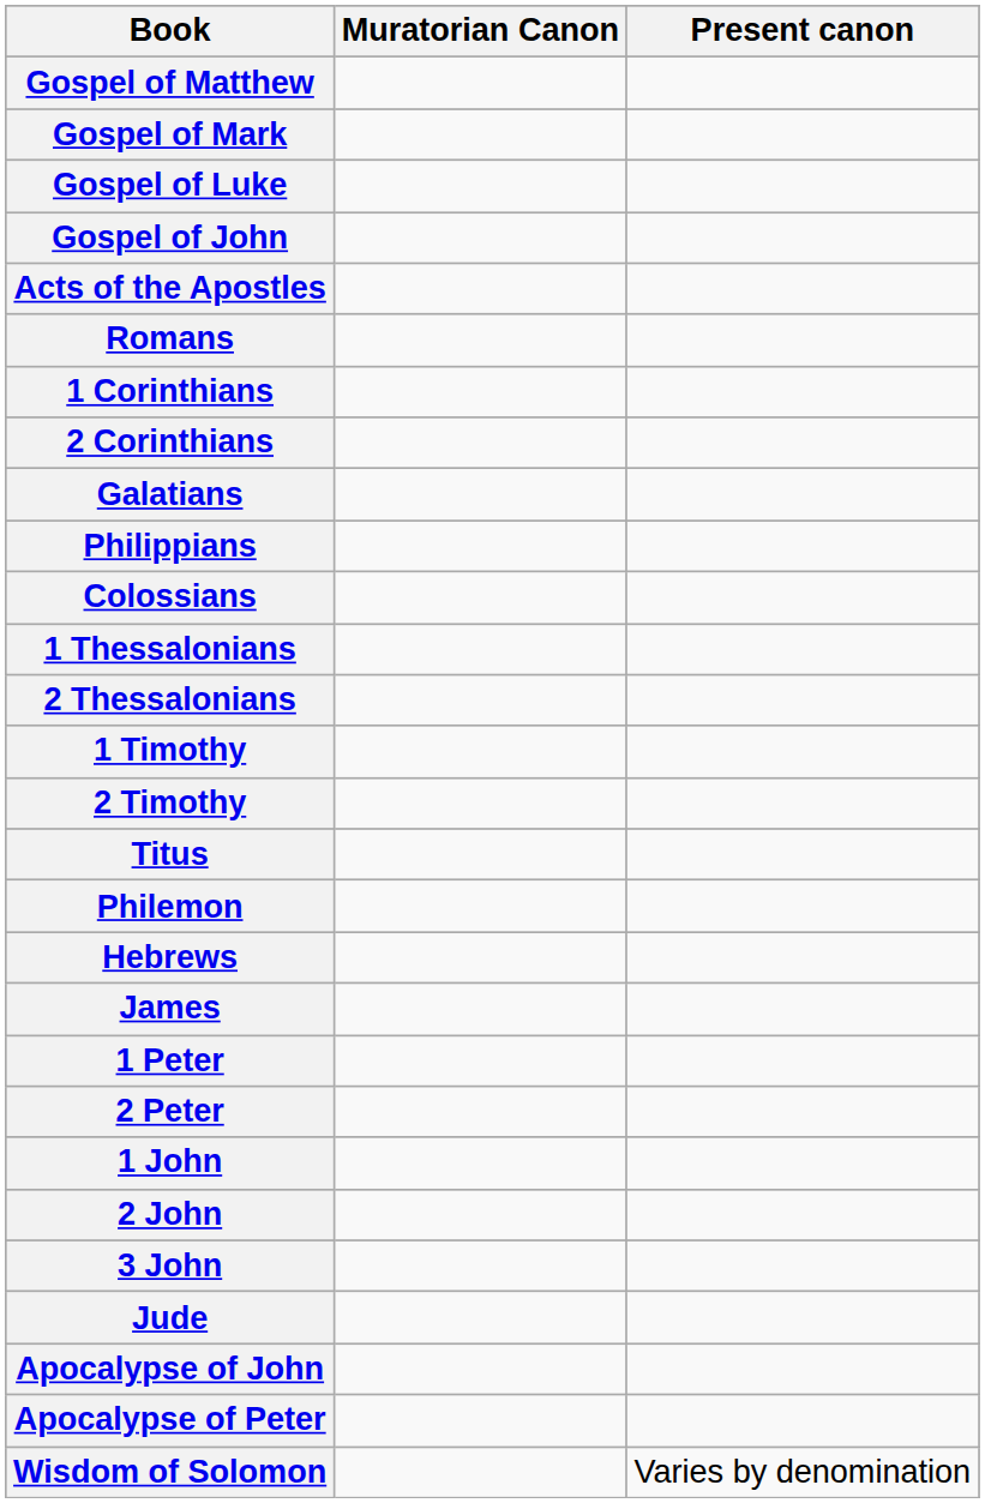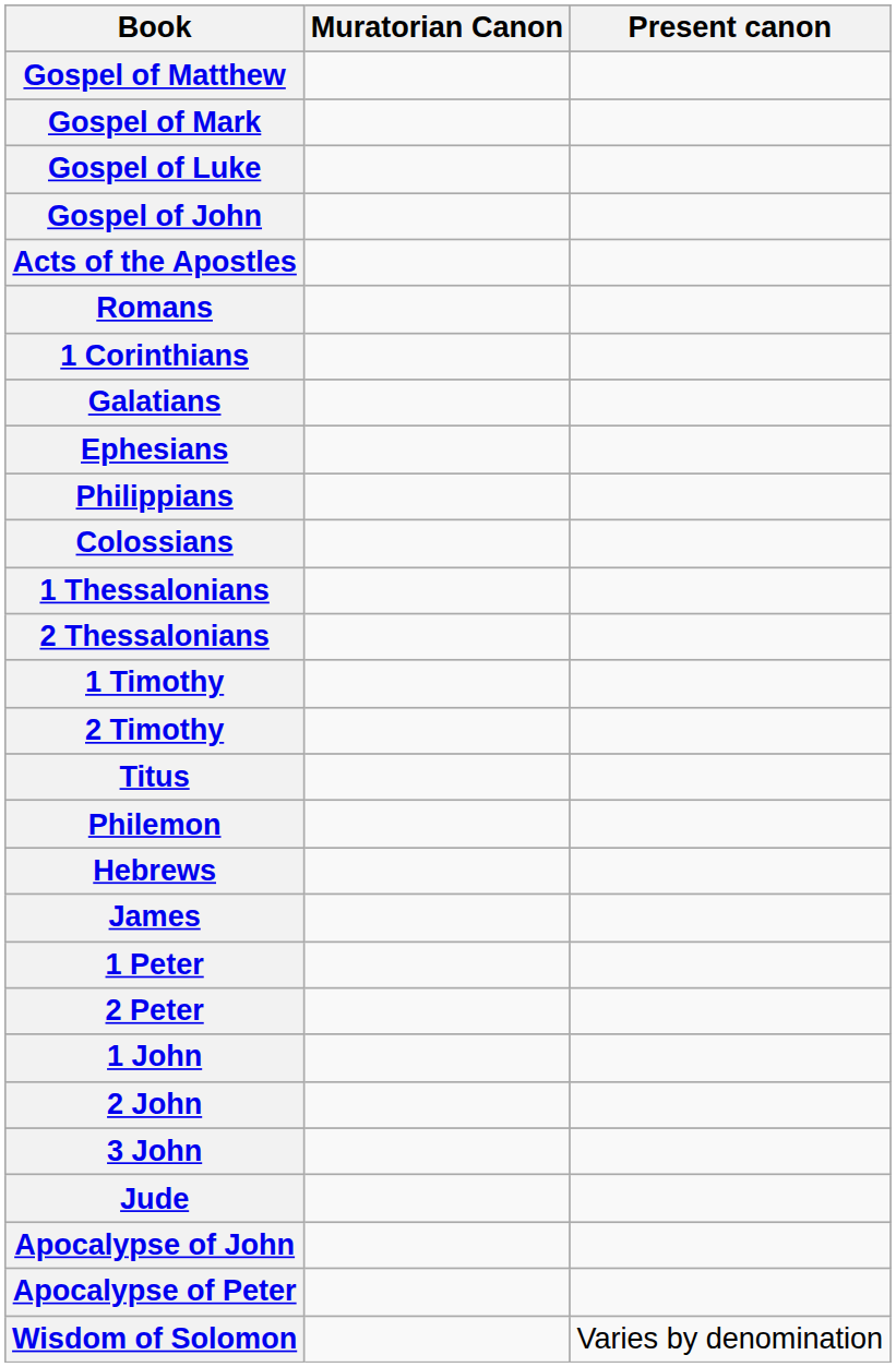 <table class="wikitable">
 <tr>
 <th>Book</th>
 <th>Muratorian Canon</th>
 <th>Present canon</th>
 </tr>
 <tr>
 <th><a href='#'>Gospel of Matthew</a></th>
 <td></td>
 <td></td>
 </tr>
 <tr>
 <th><a href='#'>Gospel of Mark</a></th>
 <td></td>
 <td></td>
 </tr>
 <tr>
 <th><a href='#'>Gospel of Luke</a></th>
 <td></td>
 <td></td>
 </tr>
 <tr>
 <th><a href='#'>Gospel of John</a></th>
 <td></td>
 <td></td>
 </tr>
 <tr>
 <th><a href='#'>Acts of the Apostles</a></th>
 <td></td>
 <td></td>
 </tr>
 <tr>
 <th><a href='#'>Romans</a></th>
 <td></td>
 <td></td>
 </tr>
 <tr>
 <th><a href='#'>1 Corinthians</a></th>
 <td></td>
 <td></td>
 </tr>
 <tr>
-<th><a href='#'>2 Corinthians</a></th>
+<th><a href='#'>Galatians</a></th>
 <td></td>
 <td></td>
 </tr>
 <tr>
-<th><a href='#'>Galatians</a></th>
+<th><a href='#'>Ephesians</a></th>
 <td></td>
 <td></td>
 </tr>
 <tr>
 <th><a href='#'>Philippians</a></th>
 <td></td>
 <td></td>
 </tr>
 <tr>
 <th><a href='#'>Colossians</a></th>
 <td></td>
 <td></td>
 </tr>
 <tr>
 <th><a href='#'>1 Thessalonians</a></th>
 <td></td>
 <td></td>
 </tr>
 <tr>
 <th><a href='#'>2 Thessalonians</a></th>
 <td></td>
 <td></td>
 </tr>
 <tr>
 <th><a href='#'>1 Timothy</a></th>
 <td></td>
 <td></td>
 </tr>
 <tr>
 <th><a href='#'>2 Timothy</a></th>
 <td></td>
 <td></td>
 </tr>
 <tr>
 <th><a href='#'>Titus</a></th>
 <td></td>
 <td></td>
 </tr>
 <tr>
 <th><a href='#'>Philemon</a></th>
 <td></td>
 <td></td>
 </tr>
 <tr>
 <th><a href='#'>Hebrews</a></th>
 <td></td>
 <td></td>
 </tr>
 <tr>
 <th><a href='#'>James</a></th>
 <td></td>
 <td></td>
 </tr>
 <tr>
 <th><a href='#'>1 Peter</a></th>
 <td></td>
 <td></td>
 </tr>
 <tr>
 <th><a href='#'>2 Peter</a></th>
 <td></td>
 <td></td>
 </tr>
 <tr>
 <th><a href='#'>1 John</a></th>
 <td></td>
 <td></td>
 </tr>
 <tr>
 <th><a href='#'>2 John</a></th>
 <td></td>
 <td></td>
 </tr>
 <tr>
 <th><a href='#'>3 John</a></th>
 <td></td>
 <td></td>
 </tr>
 <tr>
 <th><a href='#'>Jude</a></th>
 <td></td>
 <td></td>
 </tr>
 <tr>
 <th><a href='#'>Apocalypse of John</a></th>
 <td></td>
 <td></td>
 </tr>
 <tr>
 <th><a href='#'>Apocalypse of Peter</a></th>
 <td></td>
 <td></td>
 </tr>
 <tr>
 <th><a href='#'>Wisdom of Solomon</a></th>
 <td></td>
 <td>Varies by denomination</td>
 </tr>
 </table>
